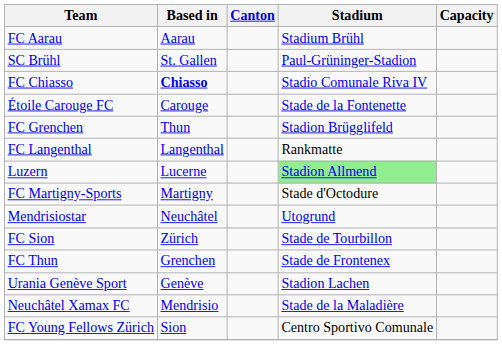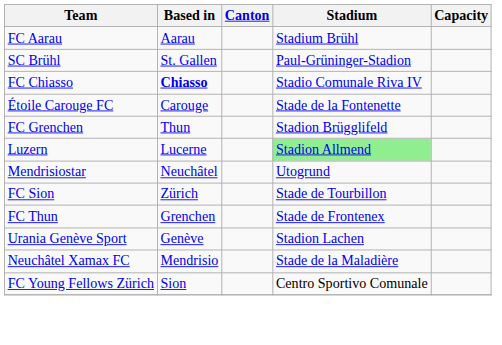 <table class="wikitable sortable" style="text-align: left;">
 <tr>
 <th>Team</th>
 <th>Based in</th>
 <th><a href='#'>Canton</a></th>
 <th>Stadium</th>
 <th>Capacity</th>
 </tr>
 <tr>
 <td><a href='#'>FC Aarau</a></td>
 <td><a href='#'>Aarau</a></td>
 <td></td>
 <td><a href='#'>Stadium Brühl</a></td>
 <td></td>
 </tr>
 <tr>
 <td><a href='#'>SC Brühl</a></td>
 <td><a href='#'>St. Gallen</a></td>
 <td></td>
 <td><a href='#'>Paul-Grüninger-Stadion</a></td>
 <td></td>
 </tr>
 <tr>
 <td><a href='#'>FC Chiasso</a></td>
 <td><strong><a href='#'>Chiasso</a></strong></td>
 <td></td>
 <td><a href='#'>Stadio Comunale Riva IV</a></td>
 <td></td>
 </tr>
 <tr>
 <td><a href='#'>Étoile Carouge FC</a></td>
 <td><a href='#'>Carouge</a></td>
 <td></td>
 <td><a href='#'>Stade de la Fontenette</a></td>
 <td></td>
 </tr>
 <tr>
 <td><a href='#'>FC Grenchen</a></td>
 <td><a href='#'>Thun</a></td>
 <td></td>
 <td><a href='#'>Stadion Brügglifeld</a></td>
 <td></td>
 </tr>
 <tr>
-<td><a href='#'>FC Langenthal</a></td>
-<td><a href='#'>Langenthal</a></td>
-<td></td>
-<td>Rankmatte</td>
-<td></td>
-</tr>
-<tr>
 <td><a href='#'>Luzern</a></td>
 <td><a href='#'>Lucerne</a></td>
 <td></td>
 <td style="background: lightgreen;"><a href='#'>Stadion Allmend</a></td>
-<td></td>
-</tr>
-<tr>
-<td><a href='#'>FC Martigny-Sports</a></td>
-<td><a href='#'>Martigny</a></td>
-<td></td>
-<td>Stade d'Octodure</td>
 <td></td>
 </tr>
 <tr>
 <td><a href='#'>Mendrisiostar</a></td>
 <td><a href='#'>Neuchâtel</a></td>
 <td></td>
 <td><a href='#'>Utogrund</a></td>
 <td></td>
 </tr>
 <tr>
 <td><a href='#'>FC Sion</a></td>
 <td><a href='#'>Zürich</a></td>
 <td></td>
 <td><a href='#'>Stade de Tourbillon</a></td>
 <td></td>
 </tr>
 <tr>
 <td><a href='#'>FC Thun</a></td>
 <td><a href='#'>Grenchen</a></td>
 <td></td>
 <td><a href='#'>Stade de Frontenex</a></td>
 <td></td>
 </tr>
 <tr>
 <td><a href='#'>Urania Genève Sport</a></td>
 <td><a href='#'>Genève</a></td>
 <td></td>
 <td><a href='#'>Stadion Lachen</a></td>
 <td></td>
 </tr>
 <tr>
 <td><a href='#'>Neuchâtel Xamax FC</a></td>
 <td><a href='#'>Mendrisio</a></td>
 <td></td>
 <td><a href='#'>Stade de la Maladière</a></td>
 <td></td>
 </tr>
 <tr>
 <td><a href='#'>FC Young Fellows Zürich</a></td>
 <td><a href='#'>Sion</a></td>
 <td></td>
 <td>Centro Sportivo Comunale</td>
 <td></td>
 </tr>
 <tr>
 </tr>
 </table>
